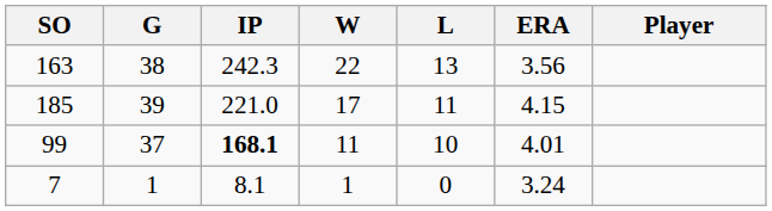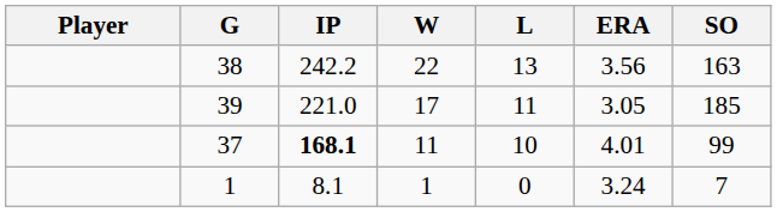 <table class="wikitable sortable">
 <tr>
-<th bgcolor="#DDDDFF" width="9%">SO</th>
+<th bgcolor="#DDDDFF" width="16%">Player</th>
 <th bgcolor="#DDDDFF" width="9%">G</th>
 <th bgcolor="#DDDDFF" width="9%">IP</th>
 <th bgcolor="#DDDDFF" width="9%">W</th>
 <th bgcolor="#DDDDFF" width="9%">L</th>
 <th bgcolor="#DDDDFF" width="9%">ERA</th>
-<th bgcolor="#DDDDFF" width="16%">Player</th>
+<th bgcolor="#DDDDFF" width="9%">SO</th>
 </tr>
 <tr align="center">
-<td>163</td>
+<td></td>
 <td>38</td>
-<td>242.3</td>
+<td>242.2</td>
 <td>22</td>
 <td>13</td>
 <td>3.56</td>
-<td></td>
+<td>163</td>
 </tr>
 <tr align="center">
-<td>185</td>
+<td></td>
 <td>39</td>
 <td>221.0</td>
 <td>17</td>
 <td>11</td>
-<td>4.15</td>
-<td></td>
+<td>3.05</td>
+<td>185</td>
 </tr>
 <tr align="center">
-<td>99</td>
+<td></td>
 <td>37</td>
 <td><strong>168.1</strong></td>
 <td>11</td>
 <td>10</td>
 <td>4.01</td>
-<td></td>
+<td>99</td>
 </tr>
 <tr align="center">
-<td>7</td>
+<td></td>
 <td>1</td>
 <td>8.1</td>
 <td>1</td>
 <td>0</td>
 <td>3.24</td>
-<td></td>
+<td>7</td>
 </tr>
 </table>
